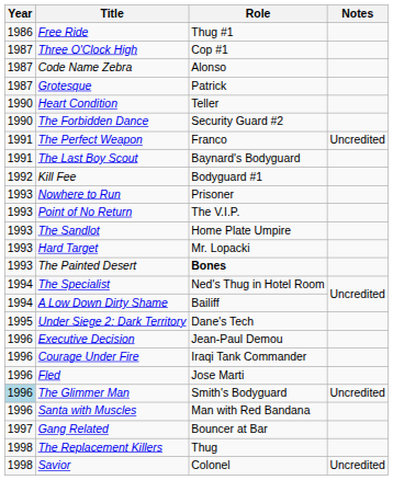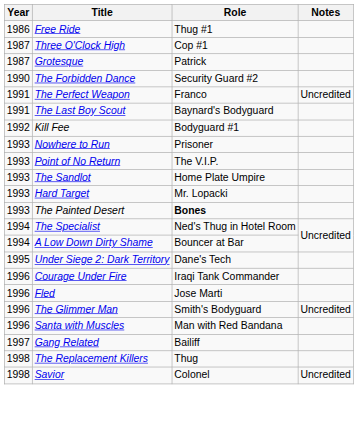 <table class="wikitable sortable">
 <tr>
 <th>Year</th>
 <th>Title</th>
 <th>Role</th>
 <th>Notes</th>
 </tr>
 <tr>
 <td>1986</td>
 <td><a href='#'><em>Free Ride</em></a></td>
 <td>Thug #1</td>
 <td></td>
 </tr>
 <tr>
 <td>1987</td>
 <td><em><a href='#'>Three O'Clock High</a></em></td>
 <td>Cop #1</td>
 <td></td>
 </tr>
 <tr>
 <td>1987</td>
-<td><em>Code Name Zebra</em></td>
-<td>Alonso</td>
-<td></td>
-</tr>
-<tr>
-<td>1987</td>
 <td><a href='#'><em>Grotesque</em></a></td>
 <td>Patrick</td>
-<td></td>
-</tr>
-<tr>
-<td>1990</td>
-<td><a href='#'><em>Heart Condition</em></a></td>
-<td>Teller</td>
 <td></td>
 </tr>
 <tr>
 <td>1990</td>
 <td><em><a href='#'>The Forbidden Dance</a></em></td>
 <td>Security Guard #2</td>
 <td></td>
 </tr>
 <tr>
 <td>1991</td>
 <td><a href='#'><em>The Perfect Weapon</em></a></td>
 <td>Franco</td>
 <td>Uncredited</td>
 </tr>
 <tr>
 <td>1991</td>
 <td><em><a href='#'>The Last Boy Scout</a></em></td>
 <td>Baynard's Bodyguard</td>
 <td></td>
 </tr>
 <tr>
 <td>1992</td>
 <td><em>Kill Fee</em></td>
 <td>Bodyguard #1</td>
 <td></td>
 </tr>
 <tr>
 <td>1993</td>
 <td><a href='#'><em>Nowhere to Run</em></a></td>
 <td>Prisoner</td>
 <td></td>
 </tr>
 <tr>
 <td>1993</td>
 <td><a href='#'><em>Point of No Return</em></a></td>
 <td>The V.I.P.</td>
 <td></td>
 </tr>
 <tr>
 <td>1993</td>
 <td><em><a href='#'>The Sandlot</a></em></td>
 <td>Home Plate Umpire</td>
 <td></td>
 </tr>
 <tr>
 <td>1993</td>
 <td><em><a href='#'>Hard Target</a></em></td>
 <td>Mr. Lopacki</td>
 <td></td>
 </tr>
 <tr>
 <td>1993</td>
 <td><em>The Painted Desert</em></td>
 <td><strong>Bones</strong></td>
 <td></td>
 </tr>
 <tr>
 <td>1994</td>
 <td><em><a href='#'>The Specialist</a></em></td>
 <td>Ned's Thug in Hotel Room</td>
 <td rowspan="2">Uncredited</td>
 </tr>
 <tr>
 <td>1994</td>
 <td><em><a href='#'>A Low Down Dirty Shame</a></em></td>
-<td>Bailiff</td>
+<td>Bouncer at Bar</td>
 </tr>
 <tr>
 <td>1995</td>
 <td><em><a href='#'>Under Siege 2: Dark Territory</a></em></td>
 <td>Dane's Tech</td>
-<td></td>
-</tr>
-<tr>
-<td>1996</td>
-<td><em><a href='#'>Executive Decision</a></em></td>
-<td>Jean-Paul Demou</td>
 <td></td>
 </tr>
 <tr>
 <td>1996</td>
 <td><em><a href='#'>Courage Under Fire</a></em></td>
 <td>Iraqi Tank Commander</td>
 <td></td>
 </tr>
 <tr>
 <td>1996</td>
 <td><em><a href='#'>Fled</a></em></td>
 <td>Jose Marti</td>
 <td></td>
 </tr>
 <tr>
-<td style="background: lightblue;">1996</td>
+<td>1996</td>
 <td><em><a href='#'>The Glimmer Man</a></em></td>
 <td>Smith's Bodyguard</td>
 <td>Uncredited</td>
 </tr>
 <tr>
 <td>1996</td>
 <td><em><a href='#'>Santa with Muscles</a></em></td>
 <td>Man with Red Bandana</td>
 <td></td>
 </tr>
 <tr>
 <td>1997</td>
 <td><em><a href='#'>Gang Related</a></em></td>
-<td>Bouncer at Bar</td>
+<td>Bailiff</td>
 <td></td>
 </tr>
 <tr>
 <td>1998</td>
 <td><em><a href='#'>The Replacement Killers</a></em></td>
 <td>Thug</td>
 <td></td>
 </tr>
 <tr>
 <td>1998</td>
 <td><a href='#'><em>Savior</em></a></td>
 <td>Colonel</td>
 <td>Uncredited</td>
 </tr>
 </table>
